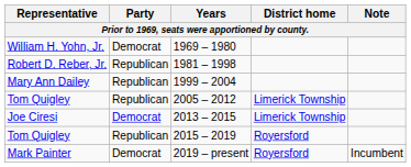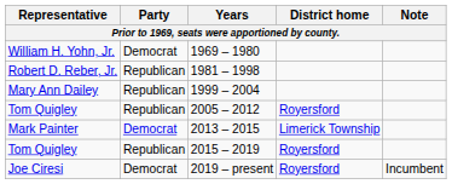 <table class=wikitable>
 <tr valign=bottom>
 <th>Representative</th>
 <th>Party</th>
 <th>Years</th>
 <th>District home</th>
 <th>Note</th>
 </tr>
 <tr>
 <th colspan=5 style="font-size: 80%;"><em>Prior to 1969, seats were apportioned by county.</em></th>
 </tr>
 <tr>
 <td><a href='#'>William H. Yohn, Jr.</a></td>
 <td>Democrat</td>
 <td>1969 – 1980</td>
 <td></td>
 <td></td>
 </tr>
 <tr>
 <td><a href='#'>Robert D. Reber, Jr.</a></td>
 <td>Republican</td>
 <td>1981 – 1998</td>
 <td></td>
 <td></td>
 </tr>
 <tr>
 <td><a href='#'>Mary Ann Dailey</a></td>
 <td>Republican</td>
 <td>1999 – 2004</td>
 <td></td>
 <td></td>
 </tr>
 <tr>
 <td><a href='#'>Tom Quigley</a></td>
 <td>Republican</td>
 <td>2005 – 2012</td>
-<td><a href='#'>Limerick Township</a></td>
+<td><a href='#'>Royersford</a></td>
 <td></td>
 </tr>
 <tr>
-<td><a href='#'>Joe Ciresi</a></td>
+<td><a href='#'>Mark Painter</a></td>
 <td><a href='#'>Democrat</a></td>
 <td>2013 – 2015</td>
 <td><a href='#'>Limerick Township</a></td>
 <td></td>
 </tr>
 <tr>
 <td><a href='#'>Tom Quigley</a></td>
 <td>Republican</td>
 <td>2015 – 2019</td>
 <td><a href='#'>Royersford</a></td>
 <td></td>
 </tr>
 <tr>
-<td><a href='#'>Mark Painter</a></td>
+<td><a href='#'>Joe Ciresi</a></td>
 <td>Democrat</td>
 <td>2019 – present</td>
 <td><a href='#'>Royersford</a></td>
 <td>Incumbent</td>
 </tr>
 </table>
